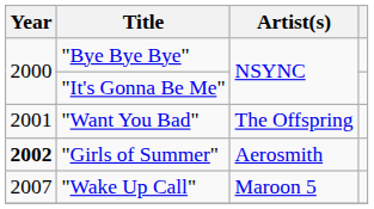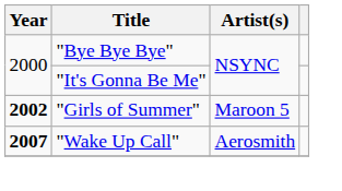 <table class="wikitable sortable">
 <tr>
 <th>Year</th>
 <th>Title</th>
 <th>Artist(s)</th>
 <th scope="col"></th>
 </tr>
 <tr>
 <td rowspan="2">2000</td>
 <td>"<a href='#'>Bye Bye Bye</a>"</td>
 <td rowspan="2"><a href='#'>NSYNC</a></td>
 <td></td>
 </tr>
 <tr>
 <td>"<a href='#'>It's Gonna Be Me</a>"</td>
 <td></td>
 </tr>
 <tr>
-<td>2001</td>
-<td>"<a href='#'>Want You Bad</a>"</td>
-<td><a href='#'>The Offspring</a></td>
+<td><strong>2002</strong></td>
+<td>"<a href='#'>Girls of Summer</a>"</td>
+<td><a href='#'>Maroon 5</a></td>
 <td></td>
 </tr>
 <tr>
-<td><strong>2002</strong></td>
-<td>"<a href='#'>Girls of Summer</a>"</td>
+<td><strong>2007</strong></td>
+<td>"<a href='#'>Wake Up Call</a>" </td>
 <td><a href='#'>Aerosmith</a></td>
-<td></td>
-</tr>
-<tr>
-<td>2007</td>
-<td>"<a href='#'>Wake Up Call</a>" </td>
-<td><a href='#'>Maroon 5</a></td>
 <td></td>
 </tr>
 <tr>
 </tr>
 </table>
